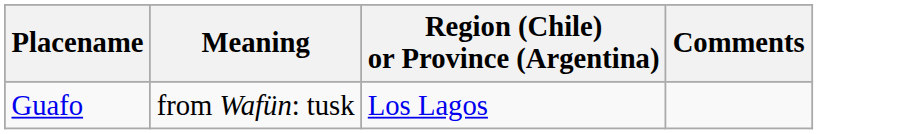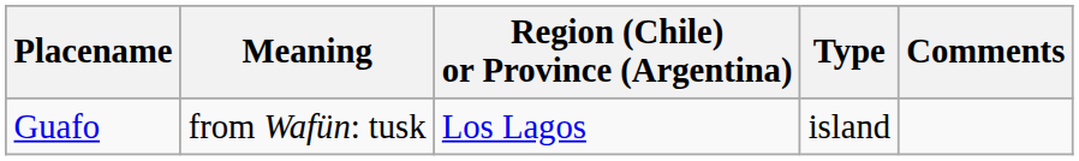 <table align=center class="wikitable">
 <tr>
 <th>Placename</th>
 <th>Meaning</th>
 <th>Region (Chile)<br>or Province (Argentina)</th>
+<th>Type</th>
 <th>Comments</th>
 </tr>
 <tr>
 <td><a href='#'>Guafo</a></td>
 <td>from <em>Wafün</em>: tusk</td>
 <td><a href='#'>Los Lagos</a></td>
+<td>island</td>
 <td></td>
 </tr>
 </table>
